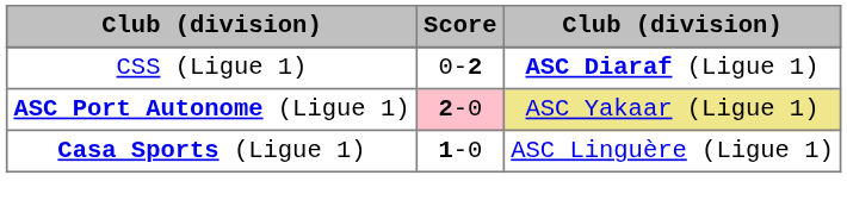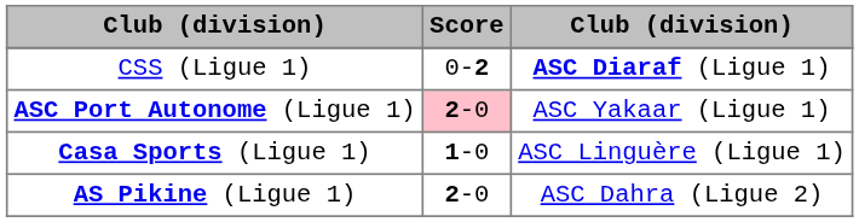 <table align="center" cellpadding="3" cellspacing="0" border="1" style="font-size: 95%; border: gray solid 1px; border-collapse: collapse; text-align: center;">
 <tr bgcolor="#CCCCCC" style="background-color: silver;">
 <th>Club (division)</th>
 <th>Score</th>
 <th>Club (division)</th>
 </tr>
 <tr>
 </tr>
 <tr>
 <td><a href='#'>CSS</a> (Ligue 1)</td>
 <td>0-<strong>2</strong></td>
 <td><strong><a href='#'>ASC Diaraf</a></strong> (Ligue 1)</td>
 </tr>
 <tr>
 <td><strong><a href='#'>ASC Port Autonome</a></strong> (Ligue 1)</td>
 <td style="background: pink;"><strong>2</strong>-0</td>
-<td style="background: khaki;"><a href='#'>ASC Yakaar</a> (Ligue 1)</td>
+<td><a href='#'>ASC Yakaar</a> (Ligue 1)</td>
 </tr>
 <tr>
 <td><strong><a href='#'>Casa Sports</a></strong> (Ligue 1)</td>
 <td><strong>1</strong>-0</td>
 <td><a href='#'>ASC Linguère</a> (Ligue 1)</td>
 </tr>
+<tr>
+<td><strong><a href='#'>AS Pikine</a></strong> (Ligue 1)</td>
+<td><strong>2</strong>-0</td>
+<td><a href='#'>ASC Dahra</a> (Ligue 2)</td>
+</tr>
 </table>
